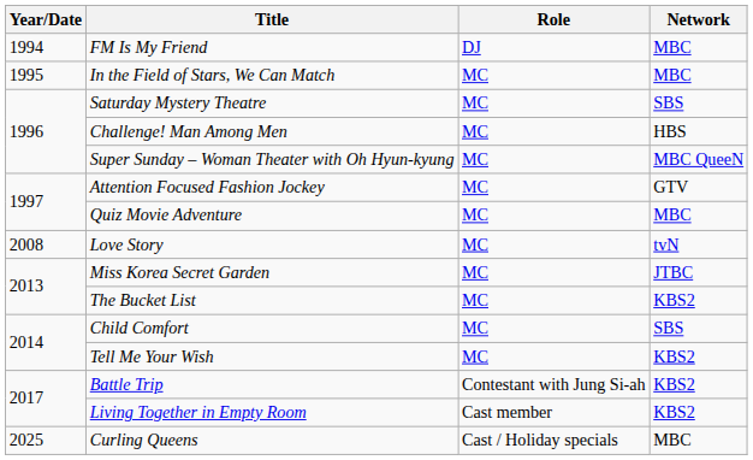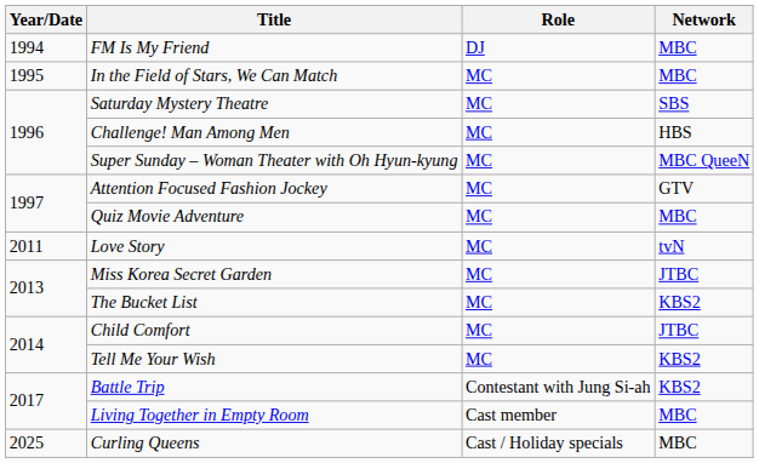 <table class="wikitable" style="font-size:95%;">
 <tr>
 <th>Year/Date</th>
 <th>Title</th>
 <th>Role</th>
 <th>Network</th>
 </tr>
 <tr>
 <td>1994</td>
 <td><em>FM Is My Friend</em></td>
 <td><a href='#'>DJ</a></td>
 <td><a href='#'>MBC</a></td>
 </tr>
 <tr>
 <td>1995</td>
 <td><em>In the Field of Stars, We Can Match</em></td>
 <td><a href='#'>MC</a></td>
 <td><a href='#'>MBC</a></td>
 </tr>
 <tr>
 <td rowspan=3>1996</td>
 <td><em>Saturday Mystery Theatre</em></td>
 <td><a href='#'>MC</a></td>
 <td><a href='#'>SBS</a></td>
 </tr>
 <tr>
 <td><em>Challenge! Man Among Men</em></td>
 <td><a href='#'>MC</a></td>
 <td>HBS</td>
 </tr>
 <tr>
 <td><em>Super Sunday – Woman Theater with Oh Hyun-kyung</em></td>
 <td><a href='#'>MC</a></td>
 <td><a href='#'>MBC QueeN</a></td>
 </tr>
 <tr>
 <td rowspan=2>1997</td>
 <td><em>Attention Focused Fashion Jockey</em></td>
 <td><a href='#'>MC</a></td>
 <td>GTV</td>
 </tr>
 <tr>
 <td><em>Quiz Movie Adventure</em></td>
 <td><a href='#'>MC</a></td>
 <td><a href='#'>MBC</a></td>
 </tr>
 <tr>
-<td>2008</td>
+<td>2011</td>
 <td><em>Love Story</em></td>
 <td><a href='#'>MC</a></td>
 <td><a href='#'>tvN</a></td>
 </tr>
 <tr>
 <td rowspan=2>2013</td>
 <td><em>Miss Korea Secret Garden</em></td>
 <td><a href='#'>MC</a></td>
 <td><a href='#'>JTBC</a></td>
 </tr>
 <tr>
 <td><em>The Bucket List</em></td>
 <td><a href='#'>MC</a></td>
 <td><a href='#'>KBS2</a></td>
 </tr>
 <tr>
 <td rowspan=2>2014</td>
 <td><em>Child Comfort</em></td>
 <td><a href='#'>MC</a></td>
-<td><a href='#'>SBS</a></td>
+<td><a href='#'>JTBC</a></td>
 </tr>
 <tr>
 <td><em>Tell Me Your Wish</em></td>
 <td><a href='#'>MC</a></td>
 <td><a href='#'>KBS2</a></td>
 </tr>
 <tr>
 <td rowspan=2>2017</td>
 <td><em><a href='#'>Battle Trip</a></em></td>
 <td>Contestant with Jung Si-ah</td>
 <td><a href='#'>KBS2</a></td>
 </tr>
 <tr>
 <td><em><a href='#'>Living Together in Empty Room</a></em></td>
 <td>Cast member</td>
-<td><a href='#'>KBS2</a></td>
+<td><a href='#'>MBC</a></td>
 </tr>
 <tr>
 <td>2025</td>
 <td><em>Curling Queens</em></td>
 <td>Cast / Holiday specials</td>
 <td>MBC</td>
 </tr>
 </table>
